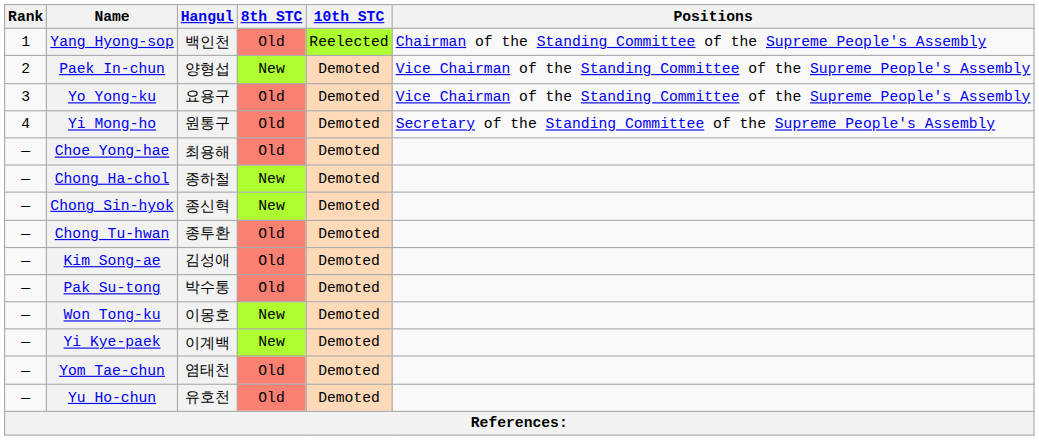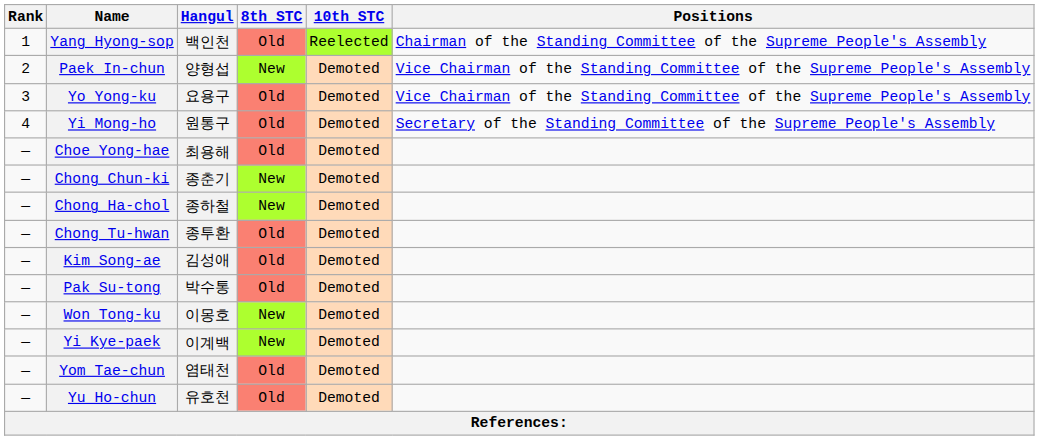 <table class="wikitable sortable">
 <tr>
 <th>Rank</th>
 <th>Name</th>
 <th class="unsortable"><a href='#'>Hangul</a></th>
 <th><a href='#'>8th STC</a></th>
 <th><a href='#'>10th STC</a></th>
 <th>Positions</th>
 </tr>
 <tr>
 <td align="center">1</td>
 <th align="center" scope="row" style="font-weight:normal;"><a href='#'>Yang Hyong-sop</a></th>
 <th align="center" scope="row" style="font-weight:normal;">백인천</th>
 <td style="background: Salmon" align="center">Old</td>
 <td align="center" style="background: GreenYellow">Reelected</td>
 <td><a href='#'>Chairman</a> of the <a href='#'>Standing Committee</a> of the <a href='#'>Supreme People's Assembly</a></td>
 </tr>
 <tr>
 <td align="center">2</td>
 <th align="center" scope="row" style="font-weight:normal;"><a href='#'>Paek In-chun</a></th>
 <th align="center" scope="row" style="font-weight:normal;">양형섭</th>
 <td align="center" style="background: GreenYellow">New</td>
 <td style="background: PeachPuff" align="center">Demoted</td>
 <td><a href='#'>Vice Chairman</a> of the <a href='#'>Standing Committee</a> of the <a href='#'>Supreme People's Assembly</a></td>
 </tr>
 <tr>
 <td align="center">3</td>
 <th align="center" scope="row" style="font-weight:normal;"><a href='#'>Yo Yong-ku</a></th>
 <th align="center" scope="row" style="font-weight:normal;">요용구</th>
 <td style="background: Salmon" align="center">Old</td>
 <td style="background: PeachPuff" align="center">Demoted</td>
 <td><a href='#'>Vice Chairman</a> of the <a href='#'>Standing Committee</a> of the <a href='#'>Supreme People's Assembly</a></td>
 </tr>
 <tr>
 <td align="center">4</td>
 <th align="center" scope="row" style="font-weight:normal;"><a href='#'>Yi Mong-ho</a></th>
 <th align="center" scope="row" style="font-weight:normal;">원통구</th>
 <td style="background: Salmon" align="center">Old</td>
 <td style="background: PeachPuff" align="center">Demoted</td>
 <td><a href='#'>Secretary</a> of the <a href='#'>Standing Committee</a> of the <a href='#'>Supreme People's Assembly</a></td>
 </tr>
 <tr>
 <td align="center">—</td>
 <th align="center" scope="row" style="font-weight:normal;"><a href='#'>Choe Yong-hae</a></th>
 <th align="center" scope="row" style="font-weight:normal;">최용해</th>
 <td style="background: Salmon" align="center">Old</td>
 <td style="background: PeachPuff" align="center">Demoted</td>
 <td></td>
 </tr>
 <tr>
 <td align="center">—</td>
-<th align="center" scope="row" style="font-weight:normal;"><a href='#'>Chong Ha-chol</a></th>
-<th align="center" scope="row" style="font-weight:normal;">종하철</th>
+<th align="center" scope="row" style="font-weight:normal;"><a href='#'>Chong Chun-ki</a></th>
+<th align="center" scope="row" style="font-weight:normal;">종춘기</th>
 <td align="center" style="background: GreenYellow">New</td>
 <td style="background: PeachPuff" align="center">Demoted</td>
 <td></td>
 </tr>
 <tr>
 <td align="center">—</td>
-<th align="center" scope="row" style="font-weight:normal;"><a href='#'>Chong Sin-hyok</a></th>
-<th align="center" scope="row" style="font-weight:normal;">종신혁</th>
+<th align="center" scope="row" style="font-weight:normal;"><a href='#'>Chong Ha-chol</a></th>
+<th align="center" scope="row" style="font-weight:normal;">종하철</th>
 <td align="center" style="background: GreenYellow">New</td>
 <td style="background: PeachPuff" align="center">Demoted</td>
 <td></td>
 </tr>
 <tr>
 <td align="center">—</td>
 <th align="center" scope="row" style="font-weight:normal;"><a href='#'>Chong Tu-hwan</a></th>
 <th align="center" scope="row" style="font-weight:normal;">종투환</th>
 <td style="background: Salmon" align="center">Old</td>
 <td style="background: PeachPuff" align="center">Demoted</td>
 <td></td>
 </tr>
 <tr>
 <td align="center">—</td>
 <th align="center" scope="row" style="font-weight:normal;"><a href='#'>Kim Song-ae</a></th>
 <th align="center" scope="row" style="font-weight:normal;">김성애</th>
 <td style="background: Salmon" align="center">Old</td>
 <td style="background: PeachPuff" align="center">Demoted</td>
 <td></td>
 </tr>
 <tr>
 <td align="center">—</td>
 <th align="center" scope="row" style="font-weight:normal;"><a href='#'>Pak Su-tong</a></th>
 <th align="center" scope="row" style="font-weight:normal;">박수통</th>
 <td style="background: Salmon" align="center">Old</td>
 <td style="background: PeachPuff" align="center">Demoted</td>
 <td></td>
 </tr>
 <tr>
 <td align="center">—</td>
 <th align="center" scope="row" style="font-weight:normal;"><a href='#'>Won Tong-ku</a></th>
 <th align="center" scope="row" style="font-weight:normal;">이몽호</th>
 <td align="center" style="background: GreenYellow">New</td>
 <td style="background: PeachPuff" align="center">Demoted</td>
 <td></td>
 </tr>
 <tr>
 <td align="center">—</td>
 <th align="center" scope="row" style="font-weight:normal;"><a href='#'>Yi Kye-paek</a></th>
 <th align="center" scope="row" style="font-weight:normal;">이계백</th>
 <td align="center" style="background: GreenYellow">New</td>
 <td style="background: PeachPuff" align="center">Demoted</td>
 <td></td>
 </tr>
 <tr>
 <td align="center">—</td>
 <th align="center" scope="row" style="font-weight:normal;"><a href='#'>Yom Tae-chun</a></th>
 <th align="center" scope="row" style="font-weight:normal;">염태천</th>
 <td style="background: Salmon" align="center">Old</td>
 <td style="background: PeachPuff" align="center">Demoted</td>
 <td></td>
 </tr>
 <tr>
 <td align="center">—</td>
 <th align="center" scope="row" style="font-weight:normal;"><a href='#'>Yu Ho-chun</a></th>
 <th align="center" scope="row" style="font-weight:normal;">유호천</th>
 <td style="background: Salmon" align="center">Old</td>
 <td style="background: PeachPuff" align="center">Demoted</td>
 <td></td>
 </tr>
 <tr>
 <th colspan="6" unsortable><strong>References:</strong><br></th>
 </tr>
 </table>
